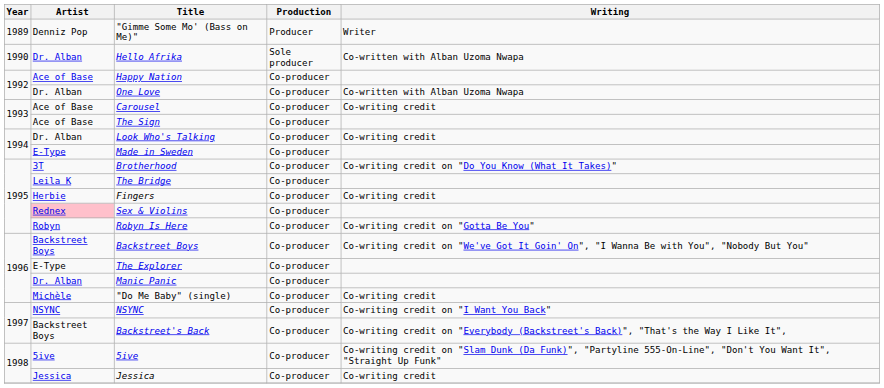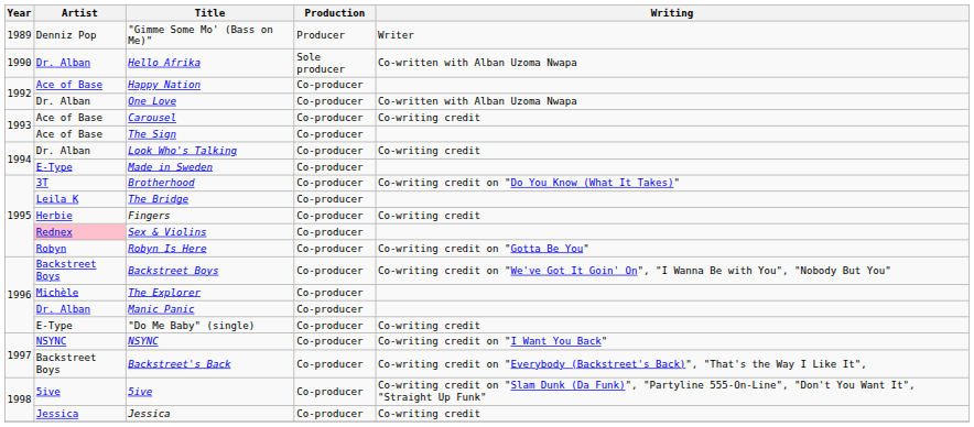 <table class="wikitable sortable">
 <tr>
 <th>Year</th>
 <th>Artist</th>
 <th>Title</th>
 <th>Production</th>
 <th>Writing</th>
 </tr>
 <tr>
 <td>1989</td>
 <td>Denniz Pop</td>
 <td>"Gimme Some Mo' (Bass on Me)"</td>
 <td>Producer</td>
 <td>Writer</td>
 </tr>
 <tr>
 <td>1990</td>
 <td><a href='#'>Dr. Alban</a></td>
 <td><em><a href='#'>Hello Afrika</a></em></td>
 <td>Sole producer</td>
 <td>Co-written with Alban Uzoma Nwapa</td>
 </tr>
 <tr>
 <td rowspan=2>1992</td>
 <td><a href='#'>Ace of Base</a></td>
 <td><em><a href='#'>Happy Nation</a></em></td>
 <td>Co-producer</td>
 <td></td>
 </tr>
 <tr>
 <td>Dr. Alban</td>
 <td><em><a href='#'>One Love</a></em></td>
 <td>Co-producer</td>
 <td>Co-written with Alban Uzoma Nwapa</td>
 </tr>
 <tr>
 <td rowspan=2>1993</td>
 <td>Ace of Base</td>
 <td><em><a href='#'>Carousel</a></em></td>
 <td>Co-producer</td>
 <td>Co-writing credit</td>
 </tr>
 <tr>
 <td>Ace of Base</td>
 <td><em><a href='#'>The Sign</a></em></td>
 <td>Co-producer</td>
 <td></td>
 </tr>
 <tr>
 <td rowspan=2>1994</td>
 <td>Dr. Alban</td>
 <td><em><a href='#'>Look Who's Talking</a></em></td>
 <td>Co-producer</td>
 <td>Co-writing credit</td>
 </tr>
 <tr>
 <td><a href='#'>E-Type</a></td>
 <td><em><a href='#'>Made in Sweden</a></em></td>
 <td>Co-producer</td>
 <td></td>
 </tr>
 <tr>
 <td rowspan=5>1995</td>
 <td><a href='#'>3T</a></td>
 <td><em><a href='#'>Brotherhood</a></em></td>
 <td>Co-producer</td>
 <td>Co-writing credit on "<a href='#'>Do You Know (What It Takes)</a>"</td>
 </tr>
 <tr>
 <td><a href='#'>Leila K</a></td>
 <td><em><a href='#'>The Bridge</a></em></td>
 <td>Co-producer</td>
 <td></td>
 </tr>
 <tr>
 <td><a href='#'>Herbie</a></td>
 <td><em>Fingers</em></td>
 <td>Co-producer</td>
 <td>Co-writing credit</td>
 </tr>
 <tr>
 <td style="background: pink;"><a href='#'>Rednex</a></td>
 <td><em><a href='#'>Sex & Violins</a></em></td>
 <td>Co-producer</td>
 <td></td>
 </tr>
 <tr>
 <td><a href='#'>Robyn</a></td>
 <td><em><a href='#'>Robyn Is Here</a></em></td>
 <td>Co-producer</td>
 <td>Co-writing credit on "<a href='#'>Gotta Be You</a>"</td>
 </tr>
 <tr>
 <td rowspan=4>1996</td>
 <td><a href='#'>Backstreet Boys</a></td>
 <td><em><a href='#'>Backstreet Boys</a></em></td>
 <td>Co-producer</td>
 <td>Co-writing credit on "<a href='#'>We've Got It Goin' On</a>", "I Wanna Be with You", "Nobody But You"</td>
 </tr>
 <tr>
-<td>E-Type</td>
+<td><a href='#'>Michèle</a></td>
 <td><em><a href='#'>The Explorer</a></em></td>
 <td>Co-producer</td>
 <td></td>
 </tr>
 <tr>
 <td><a href='#'>Dr. Alban</a></td>
 <td><em><a href='#'>Manic Panic</a></em></td>
 <td>Co-producer</td>
 <td></td>
 </tr>
 <tr>
-<td><a href='#'>Michèle</a></td>
+<td>E-Type</td>
 <td>"Do Me Baby" (single)</td>
 <td>Co-producer</td>
 <td>Co-writing credit</td>
 </tr>
 <tr>
 <td rowspan=2>1997</td>
 <td><a href='#'>NSYNC</a></td>
 <td><em><a href='#'>NSYNC</a></em></td>
 <td>Co-producer</td>
 <td>Co-writing credit on "<a href='#'>I Want You Back</a>"</td>
 </tr>
 <tr>
 <td>Backstreet Boys</td>
 <td><em><a href='#'>Backstreet's Back</a></em></td>
 <td>Co-producer</td>
 <td>Co-writing credit on "<a href='#'>Everybody (Backstreet's Back)</a>", "That's the Way I Like It",</td>
 </tr>
 <tr>
 <td rowspan=2>1998</td>
 <td><a href='#'>5ive</a></td>
 <td><em><a href='#'>5ive</a></em></td>
 <td>Co-producer</td>
 <td>Co-writing credit on "<a href='#'>Slam Dunk (Da Funk)</a>", "Partyline 555-On-Line", "Don't You Want It", "Straight Up Funk"</td>
 </tr>
 <tr>
 <td><a href='#'>Jessica</a></td>
 <td><em>Jessica</em></td>
 <td>Co-producer</td>
 <td>Co-writing credit</td>
 </tr>
 <tr>
 </tr>
 </table>
